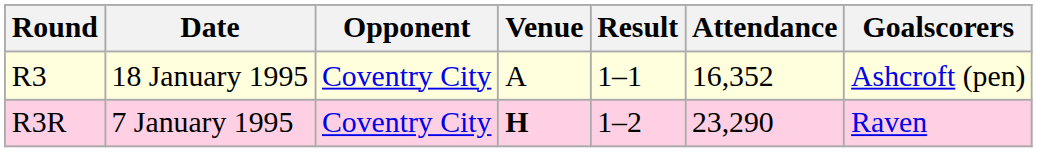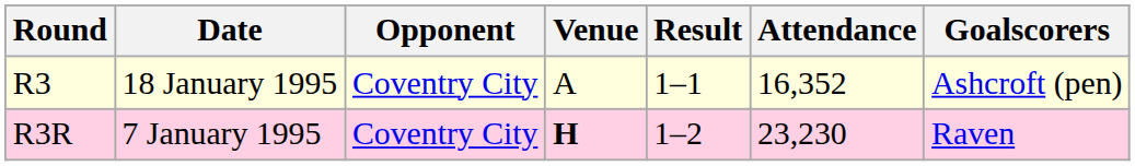 <table class="wikitable">
 <tr>
 <th>Round</th>
 <th>Date</th>
 <th>Opponent</th>
 <th>Venue</th>
 <th>Result</th>
 <th>Attendance</th>
 <th>Goalscorers</th>
 </tr>
 <tr style="background-color: #ffffdd;">
 <td>R3</td>
 <td>18 January 1995</td>
 <td><a href='#'>Coventry City</a></td>
 <td>A</td>
 <td>1–1</td>
 <td>16,352</td>
 <td><a href='#'>Ashcroft</a> (pen)</td>
 </tr>
 <tr style="background-color: #ffd0e3;">
 <td>R3R</td>
 <td>7 January 1995</td>
 <td><a href='#'>Coventry City</a></td>
 <td><strong>H</strong></td>
 <td>1–2</td>
-<td>23,290</td>
+<td>23,230</td>
 <td><a href='#'>Raven</a></td>
 </tr>
 </table>
